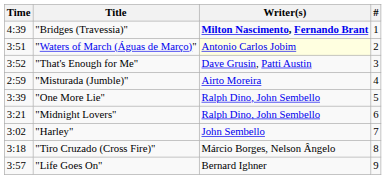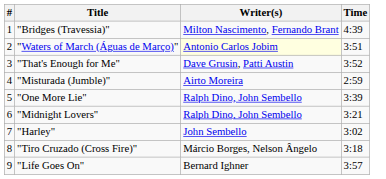 <table class="wikitable">
 <tr>
-<th>Time</th>
+<th>#</th>
 <th>Title</th>
 <th>Writer(s)</th>
-<th>#</th>
+<th>Time</th>
 </tr>
 <tr>
+<td>1</td>
+<td>"Bridges (Travessia)"</td>
+<td><a href='#'>Milton Nascimento</a>, <a href='#'>Fernando Brant</a></td>
 <td>4:39</td>
-<td>"Bridges (Travessia)"</td>
-<td><strong><a href='#'>Milton Nascimento</a>, <a href='#'>Fernando Brant</a></strong></td>
-<td>1</td>
 </tr>
 <tr>
-<td>3:51</td>
+<td>2</td>
 <td>"<a href='#'>Waters of March (Águas de Março)</a>"</td>
 <td style="background: lightyellow;"><a href='#'>Antonio Carlos Jobim</a></td>
-<td>2</td>
+<td>3:51</td>
 </tr>
 <tr>
-<td>3:52</td>
+<td>3</td>
 <td>"That's Enough for Me"</td>
 <td><a href='#'>Dave Grusin</a>, <a href='#'>Patti Austin</a></td>
-<td>3</td>
+<td>3:52</td>
 </tr>
 <tr>
-<td>2:59</td>
+<td>4</td>
 <td>"Misturada (Jumble)"</td>
 <td><a href='#'>Airto Moreira</a></td>
-<td>4</td>
+<td>2:59</td>
 </tr>
 <tr>
-<td>3:39</td>
+<td>5</td>
 <td>"One More Lie"</td>
 <td><a href='#'>Ralph Dino, John Sembello</a></td>
-<td>5</td>
+<td>3:39</td>
 </tr>
 <tr>
-<td>3:21</td>
+<td>6</td>
 <td>"Midnight Lovers"</td>
 <td><a href='#'>Ralph Dino, John Sembello</a></td>
-<td>6</td>
+<td>3:21</td>
 </tr>
 <tr>
-<td>3:02</td>
+<td>7</td>
 <td>"Harley"</td>
 <td><a href='#'>John Sembello</a></td>
-<td>7</td>
+<td>3:02</td>
 </tr>
 <tr>
-<td>3:18</td>
+<td>8</td>
 <td>"Tiro Cruzado (Cross Fire)"</td>
 <td>Márcio Borges, Nelson Ângelo</td>
-<td>8</td>
+<td>3:18</td>
 </tr>
 <tr>
-<td>3:57</td>
+<td>9</td>
 <td>"Life Goes On"</td>
 <td>Bernard Ighner</td>
-<td>9</td>
+<td>3:57</td>
 </tr>
 </table>
